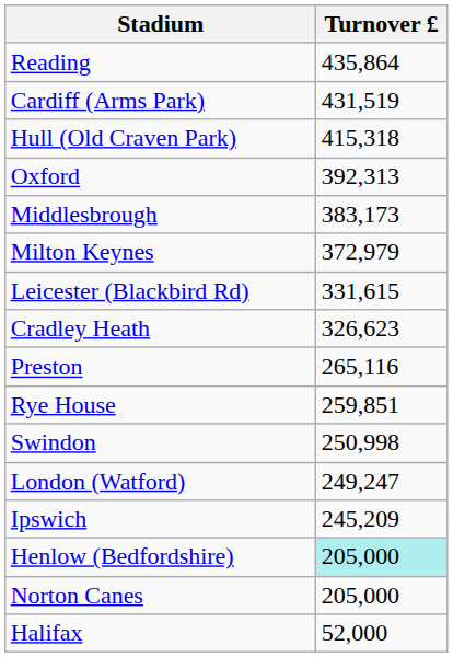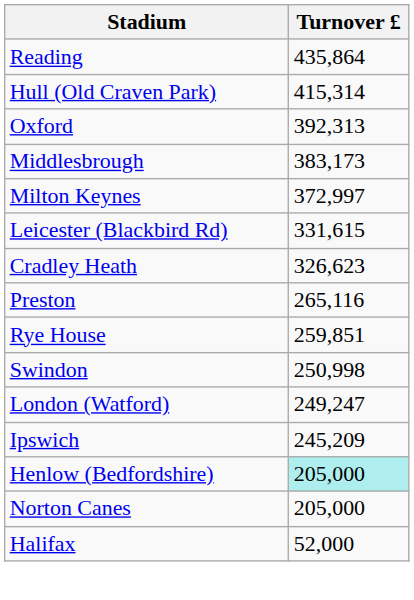 <table class="wikitable">
 <tr>
 <th width=200>Stadium</th>
 <th width=80>Turnover £</th>
 </tr>
 <tr>
 <td><a href='#'>Reading</a></td>
 <td>435,864</td>
 </tr>
 <tr>
-<td><a href='#'>Cardiff (Arms Park)</a></td>
-<td>431,519</td>
-</tr>
-<tr>
 <td><a href='#'>Hull (Old Craven Park)</a></td>
-<td>415,318</td>
+<td>415,314</td>
 </tr>
 <tr>
 <td><a href='#'>Oxford</a></td>
 <td>392,313</td>
 </tr>
 <tr>
 <td><a href='#'>Middlesbrough</a></td>
 <td>383,173</td>
 </tr>
 <tr>
 <td><a href='#'>Milton Keynes</a></td>
-<td>372,979</td>
+<td>372,997</td>
 </tr>
 <tr>
 <td><a href='#'>Leicester (Blackbird Rd)</a></td>
 <td>331,615</td>
 </tr>
 <tr>
 <td><a href='#'>Cradley Heath</a></td>
 <td>326,623</td>
 </tr>
 <tr>
 <td><a href='#'>Preston</a></td>
 <td>265,116</td>
 </tr>
 <tr>
 <td><a href='#'>Rye House</a></td>
 <td>259,851</td>
 </tr>
 <tr>
 <td><a href='#'>Swindon</a></td>
 <td>250,998</td>
 </tr>
 <tr>
 <td><a href='#'>London (Watford)</a></td>
 <td>249,247</td>
 </tr>
 <tr>
 <td><a href='#'>Ipswich</a></td>
 <td>245,209</td>
 </tr>
 <tr>
 <td><a href='#'>Henlow (Bedfordshire)</a></td>
 <td style="background: paleturquoise;">205,000</td>
 </tr>
 <tr>
 <td><a href='#'>Norton Canes</a></td>
 <td>205,000</td>
 </tr>
 <tr>
 <td><a href='#'>Halifax</a></td>
 <td>52,000</td>
 </tr>
 </table>
